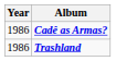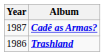 <table class="wikitable">
 <tr>
 <th>Year</th>
 <th>Album</th>
 </tr>
 <tr>
-<td>1986</td>
+<td>1987</td>
 <td><strong><em><a href='#'>Cadê as Armas?</a></em></strong> </td>
 </tr>
 <tr>
 <td>1986</td>
 <td><strong><em><a href='#'>Trashland</a></em></strong> </td>
 </tr>
 </table>
